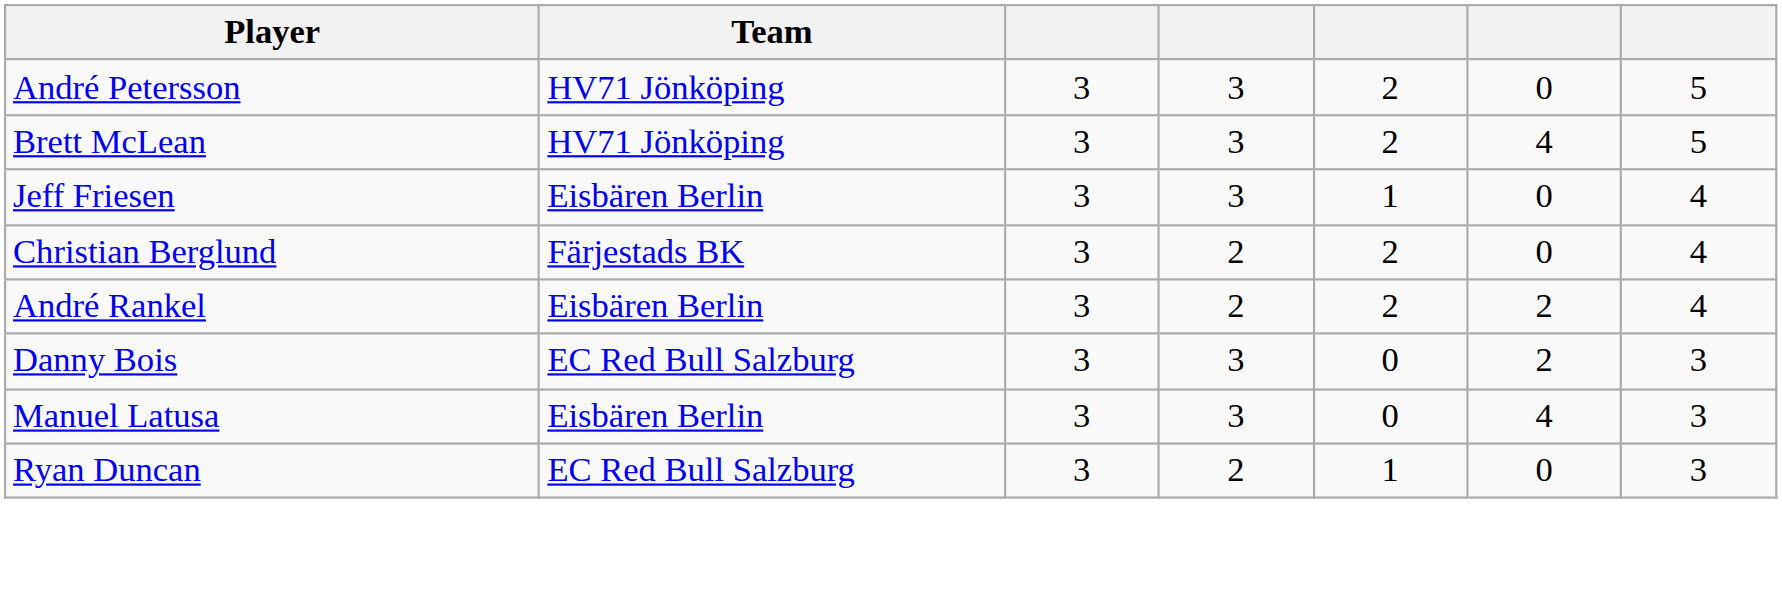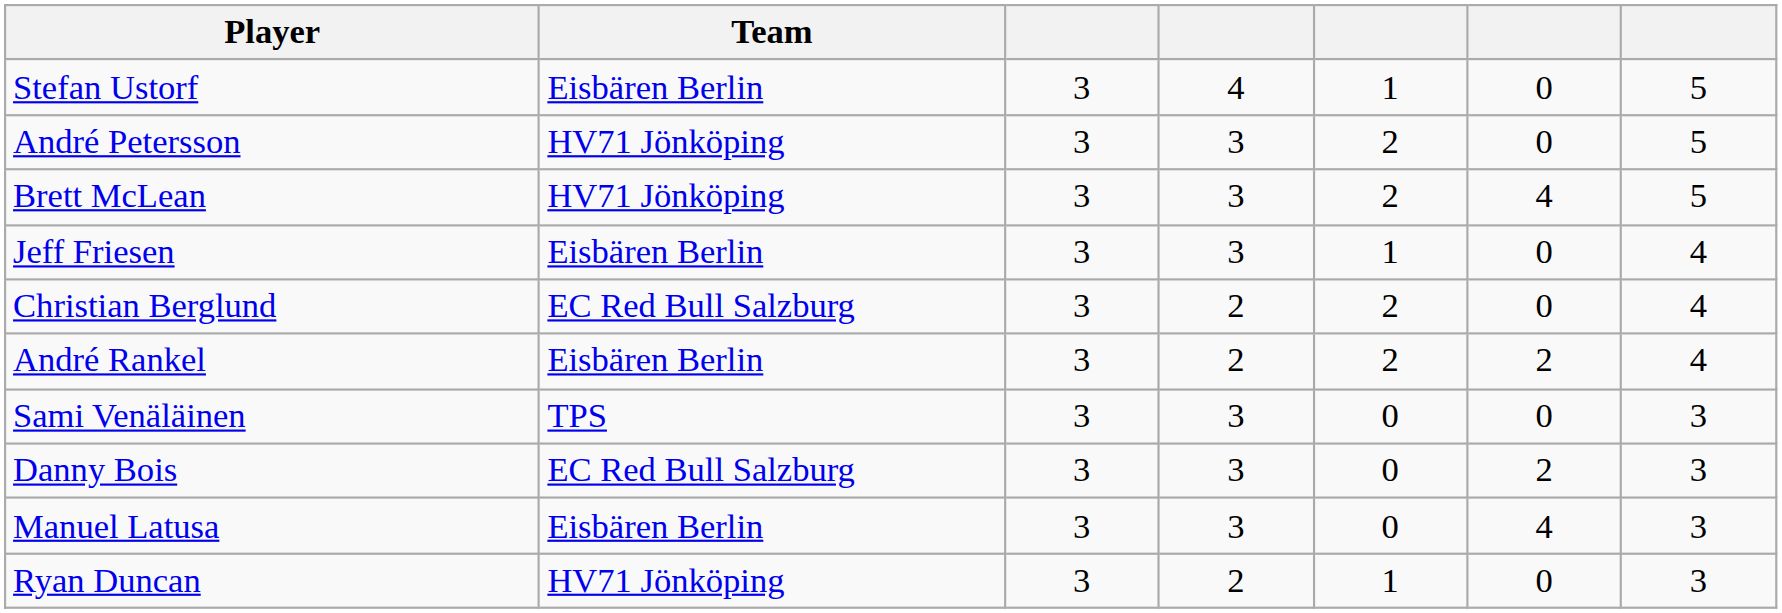 <table class="wikitable sortable">
 <tr>
 <th style="width: 15em;">Player</th>
 <th style="width: 13em;">Team</th>
 <th style="width: 4em;"></th>
 <th style="width: 4em;"></th>
 <th style="width: 4em;"></th>
 <th style="width: 4em;"></th>
 <th style="width: 4em;"></th>
+</tr>
+<tr style="text-align:center;">
+<td style="text-align:left;"> <a href='#'>Stefan Ustorf</a></td>
+<td style="text-align:left;"> <a href='#'>Eisbären Berlin</a></td>
+<td>3</td>
+<td>4</td>
+<td>1</td>
+<td>0</td>
+<td>5</td>
 </tr>
 <tr style="text-align:center;">
 <td style="text-align:left;"> <a href='#'>André Petersson</a></td>
 <td style="text-align:left;"> <a href='#'>HV71 Jönköping</a></td>
 <td>3</td>
 <td>3</td>
 <td>2</td>
 <td>0</td>
 <td>5</td>
 </tr>
 <tr style="text-align:center;">
 <td style="text-align:left;"> <a href='#'>Brett McLean</a></td>
 <td style="text-align:left;"> <a href='#'>HV71 Jönköping</a></td>
 <td>3</td>
 <td>3</td>
 <td>2</td>
 <td>4</td>
 <td>5</td>
 </tr>
 <tr style="text-align:center;">
 <td style="text-align:left;"> <a href='#'>Jeff Friesen</a></td>
 <td style="text-align:left;"> <a href='#'>Eisbären Berlin</a></td>
 <td>3</td>
 <td>3</td>
 <td>1</td>
 <td>0</td>
 <td>4</td>
 </tr>
 <tr style="text-align:center;">
 <td style="text-align:left;"> <a href='#'>Christian Berglund</a></td>
-<td style="text-align:left;"> <a href='#'>Färjestads BK</a></td>
+<td style="text-align:left;"> <a href='#'>EC Red Bull Salzburg</a></td>
 <td>3</td>
 <td>2</td>
 <td>2</td>
 <td>0</td>
 <td>4</td>
 </tr>
 <tr style="text-align:center;">
 <td style="text-align:left;"> <a href='#'>André Rankel</a></td>
 <td style="text-align:left;"> <a href='#'>Eisbären Berlin</a></td>
 <td>3</td>
 <td>2</td>
 <td>2</td>
 <td>2</td>
 <td>4</td>
+</tr>
+<tr style="text-align:center;">
+<td style="text-align:left;"> <a href='#'>Sami Venäläinen</a></td>
+<td style="text-align:left;"> <a href='#'>TPS</a></td>
+<td>3</td>
+<td>3</td>
+<td>0</td>
+<td>0</td>
+<td>3</td>
 </tr>
 <tr style="text-align:center;">
 <td style="text-align:left;"> <a href='#'>Danny Bois</a></td>
 <td style="text-align:left;"> <a href='#'>EC Red Bull Salzburg</a></td>
 <td>3</td>
 <td>3</td>
 <td>0</td>
 <td>2</td>
 <td>3</td>
 </tr>
 <tr style="text-align:center;">
 <td style="text-align:left;"> <a href='#'>Manuel Latusa</a></td>
 <td style="text-align:left;"> <a href='#'>Eisbären Berlin</a></td>
 <td>3</td>
 <td>3</td>
 <td>0</td>
 <td>4</td>
 <td>3</td>
 </tr>
 <tr style="text-align:center;">
 <td style="text-align:left;"> <a href='#'>Ryan Duncan</a></td>
-<td style="text-align:left;"> <a href='#'>EC Red Bull Salzburg</a></td>
+<td style="text-align:left;"> <a href='#'>HV71 Jönköping</a></td>
 <td>3</td>
 <td>2</td>
 <td>1</td>
 <td>0</td>
 <td>3</td>
 </tr>
 </table>
